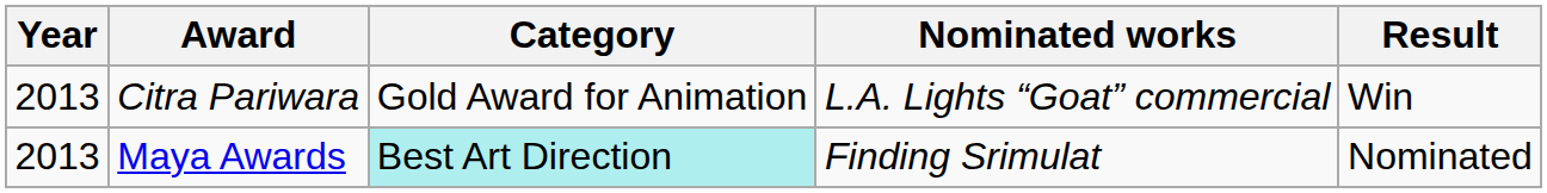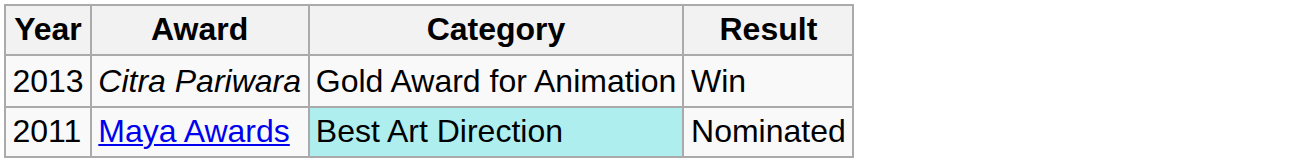 <table class="wikitable">
 <tr>
 <th>Year</th>
 <th>Award</th>
 <th>Category</th>
-<th>Nominated works</th>
 <th>Result</th>
 </tr>
 <tr>
 <td>2013</td>
 <td><em>Citra Pariwara</em></td>
 <td>Gold Award for Animation</td>
-<td><em>L.A. Lights “Goat” commercial</em></td>
 <td>Win</td>
 </tr>
 <tr>
-<td>2013</td>
+<td>2011</td>
 <td><a href='#'>Maya Awards</a></td>
 <td style="background: paleturquoise;">Best Art Direction</td>
-<td><em>Finding Srimulat</em></td>
 <td>Nominated</td>
 </tr>
 </table>
